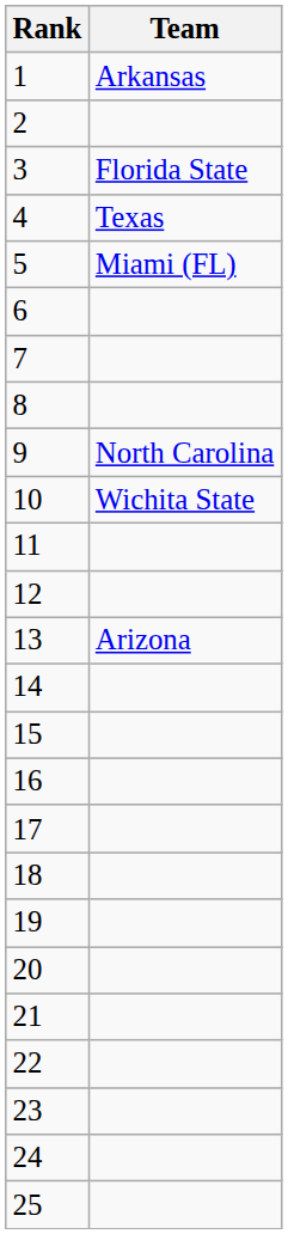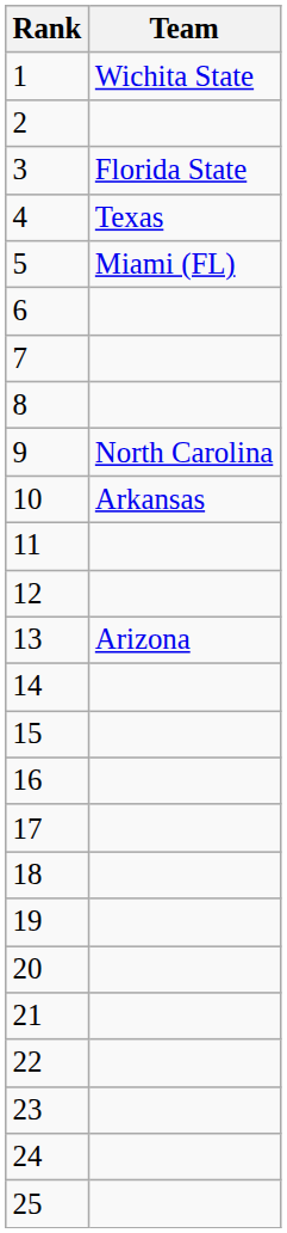 <table class=wikitable>
 <tr>
 <th>Rank</th>
 <th>Team</th>
 </tr>
 <tr>
 <td>1</td>
-<td><a href='#'>Arkansas</a></td>
+<td><a href='#'>Wichita State</a></td>
 </tr>
 <tr>
 <td>2</td>
 <td></td>
 </tr>
 <tr>
 <td>3</td>
 <td><a href='#'>Florida State</a></td>
 </tr>
 <tr>
 <td>4</td>
 <td><a href='#'>Texas</a></td>
 </tr>
 <tr>
 <td>5</td>
 <td><a href='#'>Miami (FL)</a></td>
 </tr>
 <tr>
 <td>6</td>
 <td></td>
 </tr>
 <tr>
 <td>7</td>
 <td></td>
 </tr>
 <tr>
 <td>8</td>
 <td></td>
 </tr>
 <tr>
 <td>9</td>
 <td><a href='#'>North Carolina</a></td>
 </tr>
 <tr>
 <td>10</td>
-<td><a href='#'>Wichita State</a></td>
+<td><a href='#'>Arkansas</a></td>
 </tr>
 <tr>
 <td>11</td>
 <td></td>
 </tr>
 <tr>
 <td>12</td>
 <td></td>
 </tr>
 <tr>
 <td>13</td>
 <td><a href='#'>Arizona</a></td>
 </tr>
 <tr>
 <td>14</td>
 <td></td>
 </tr>
 <tr>
 <td>15</td>
 <td></td>
 </tr>
 <tr>
 <td>16</td>
 <td></td>
 </tr>
 <tr>
 <td>17</td>
 <td></td>
 </tr>
 <tr>
 <td>18</td>
 <td></td>
 </tr>
 <tr>
 <td>19</td>
 <td></td>
 </tr>
 <tr>
 <td>20</td>
 <td></td>
 </tr>
 <tr>
 <td>21</td>
 <td></td>
 </tr>
 <tr>
 <td>22</td>
 <td></td>
 </tr>
 <tr>
 <td>23</td>
 <td></td>
 </tr>
 <tr>
 <td>24</td>
 <td></td>
 </tr>
 <tr>
 <td>25</td>
 <td></td>
 </tr>
 </table>
